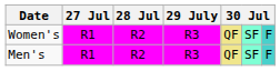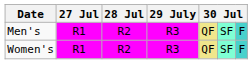 <table class="wikitable olympic-schedule Surfing" style="margin-left: auto; margin-right: auto; border: none;">
 <tr>
 <th>Date</th>
 <th>27 Jul</th>
 <th>28 Jul</th>
 <th>29 July</th>
 <th colspan="3">30 Jul</th>
+</tr>
+<tr>
+<td class="event">Men's</td>
+<td bgcolor="#FF00FF" align="center" class="heats">R1</td>
+<td bgcolor="#FF00FF" align="center" class="heats">R2</td>
+<td bgcolor="#FF00FF" align="center" class="heats">R3</td>
+<td bgcolor="#F0E68C" align="center" class="quarterfinals">QF</td>
+<td bgcolor="#7FFFD4" align="center" class="semifinals">SF</td>
+<td bgcolor="#48D1CC" align="center" class="finals">F</td>
 </tr>
 <tr>
 <td class="event">Women's</td>
 <td bgcolor="#FF00FF" align="center" class="heats">R1</td>
 <td bgcolor="#FF00FF" align="center" class="heats">R2</td>
 <td bgcolor="#FF00FF" align="center" class="heats">R3</td>
 <td bgcolor="#F0E68C" align="center" class="quarterfinals">QF</td>
 <td bgcolor="#7FFFD4" align="center" class="semifinals">SF</td>
 <td bgcolor="#48D1CC" align="center" class="finals">F</td>
 </tr>
-<tr>
-<td class="event">Men's</td>
-<td bgcolor="#FF00FF" align="center" class="heats">R1</td>
-<td bgcolor="#FF00FF" align="center" class="heats">R2</td>
-<td bgcolor="#FF00FF" align="center" class="heats">R3</td>
-<td bgcolor="#F0E68C" align="center" class="quarterfinals">QF</td>
-<td bgcolor="#7FFFD4" align="center" class="semifinals">SF</td>
-<td bgcolor="#48D1CC" align="center" class="finals">F</td>
-</tr>
 </table>
